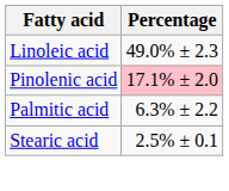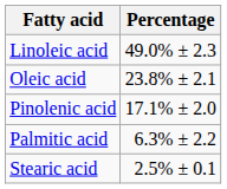 <table class="wikitable">
 <tr>
 <th>Fatty acid</th>
 <th>Percentage</th>
 </tr>
 <tr>
 <td><a href='#'>Linoleic acid</a></td>
 <td align="right">49.0% ± 2.3</td>
 </tr>
 <tr>
+<td><a href='#'>Oleic acid</a></td>
+<td align="right">23.8% ± 2.1</td>
+</tr>
+<tr>
 <td><a href='#'>Pinolenic acid</a></td>
-<td align="right" style="background: pink;">17.1% ± 2.0</td>
+<td align="right">17.1% ± 2.0</td>
 </tr>
 <tr>
 <td><a href='#'>Palmitic acid</a></td>
 <td align="right">6.3% ± 2.2</td>
 </tr>
 <tr>
 <td><a href='#'>Stearic acid</a></td>
 <td align="right">2.5% ± 0.1</td>
 </tr>
 </table>
